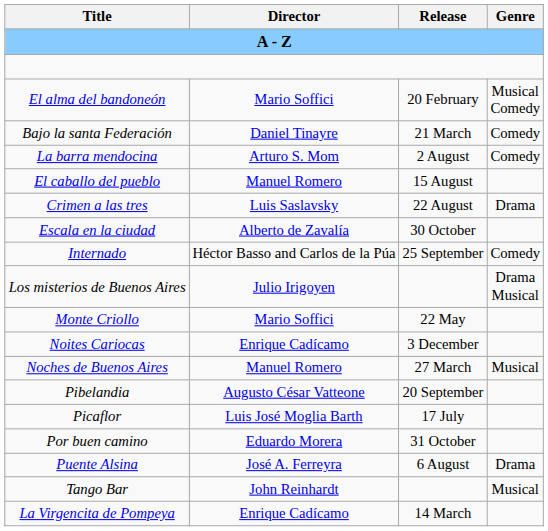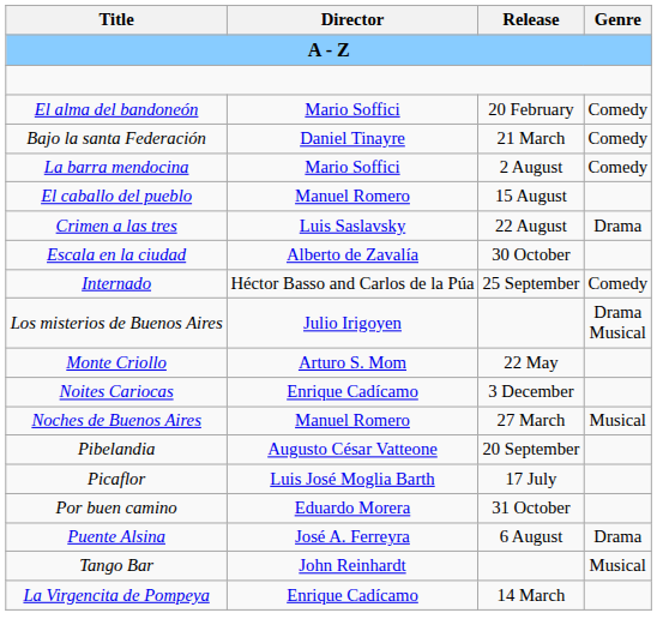 <table class="wikitable" style="margin:1em 0 1em 1em; text-align: center; font-size: 90%;">
 <tr>
 <th scope="col">Title</th>
 <th scope="col">Director</th>
 <th scope="col">Release</th>
 <th scope="col">Genre</th>
 </tr>
 <tr>
 <th colspan="4" style="background-color:#88ccff; font-size:110%;"><strong>A  -  Z</strong></th>
 </tr>
 <tr style="height:24px">
 </tr>
 <tr>
 <td><em><a href='#'>El alma del bandoneón</a></em></td>
 <td><a href='#'>Mario Soffici</a></td>
 <td>20 February</td>
-<td>Musical<br>Comedy</td>
+<td>Comedy</td>
 </tr>
 <tr>
 <td><em>Bajo la santa Federación</em></td>
 <td><a href='#'>Daniel Tinayre</a></td>
 <td>21 March</td>
 <td>Comedy</td>
 </tr>
 <tr>
 <td><em><a href='#'>La barra mendocina</a></em></td>
-<td><a href='#'>Arturo S. Mom</a></td>
+<td><a href='#'>Mario Soffici</a></td>
 <td>2 August</td>
 <td>Comedy</td>
 </tr>
 <tr>
 <td><em><a href='#'>El caballo del pueblo</a></em></td>
 <td><a href='#'>Manuel Romero</a></td>
 <td>15 August</td>
 <td></td>
 </tr>
 <tr>
 <td><em><a href='#'>Crimen a las tres</a></em></td>
 <td><a href='#'>Luis Saslavsky</a></td>
 <td>22 August</td>
 <td>Drama</td>
 </tr>
 <tr>
 <td><em><a href='#'>Escala en la ciudad</a></em></td>
 <td><a href='#'>Alberto de Zavalía</a></td>
 <td>30 October</td>
 <td></td>
 </tr>
 <tr>
 <td><em><a href='#'>Internado</a></em></td>
 <td>Héctor Basso and Carlos de la Púa</td>
 <td>25 September</td>
 <td>Comedy</td>
 </tr>
 <tr>
 <td><em>Los misterios de Buenos Aires</em></td>
 <td><a href='#'>Julio Irigoyen</a></td>
 <td></td>
 <td>Drama<br>Musical</td>
 </tr>
 <tr>
 <td><em><a href='#'>Monte Criollo</a></em></td>
-<td><a href='#'>Mario Soffici</a></td>
+<td><a href='#'>Arturo S. Mom</a></td>
 <td>22 May</td>
 <td></td>
 </tr>
 <tr>
 <td><em><a href='#'>Noites Cariocas</a></em></td>
 <td><a href='#'>Enrique Cadícamo</a></td>
 <td>3 December</td>
 <td></td>
 </tr>
 <tr>
 <td><em><a href='#'>Noches de Buenos Aires</a></em></td>
 <td><a href='#'>Manuel Romero</a></td>
 <td>27 March</td>
 <td>Musical</td>
 </tr>
 <tr>
 <td><em>Pibelandia</em></td>
 <td><a href='#'>Augusto César Vatteone</a></td>
 <td>20 September</td>
 <td></td>
 </tr>
 <tr>
 <td><em>Picaflor</em></td>
 <td><a href='#'>Luis José Moglia Barth</a></td>
 <td>17 July</td>
 <td></td>
 </tr>
 <tr>
 <td><em>Por buen camino</em></td>
 <td><a href='#'>Eduardo Morera</a></td>
 <td>31 October</td>
 <td></td>
 </tr>
 <tr>
 <td><em><a href='#'>Puente Alsina</a></em></td>
 <td><a href='#'>José A. Ferreyra</a></td>
 <td>6 August</td>
 <td>Drama</td>
 </tr>
 <tr>
 <td><em>Tango Bar</em></td>
 <td><a href='#'>John Reinhardt</a></td>
 <td></td>
 <td>Musical</td>
 </tr>
 <tr>
 <td><em><a href='#'>La Virgencita de Pompeya</a></em></td>
 <td><a href='#'>Enrique Cadícamo</a></td>
 <td>14 March</td>
 <td></td>
 </tr>
 </table>
